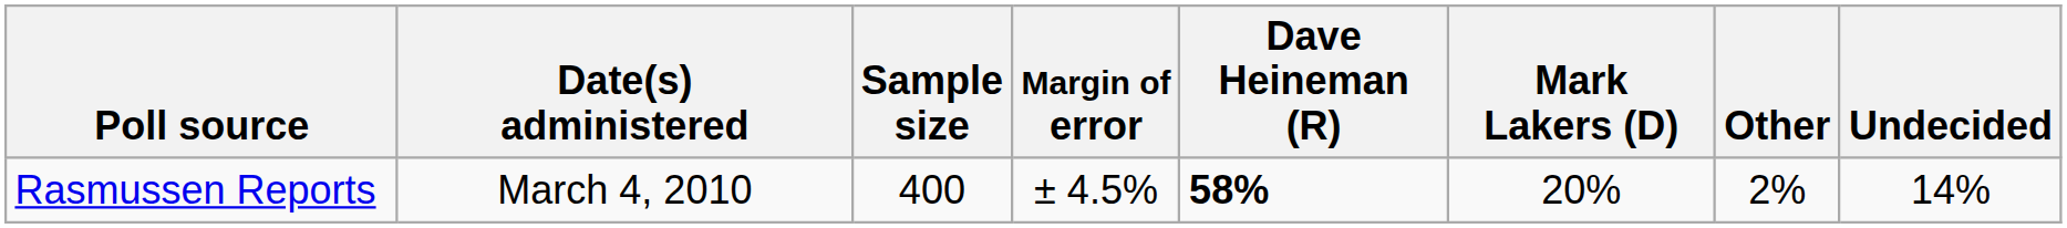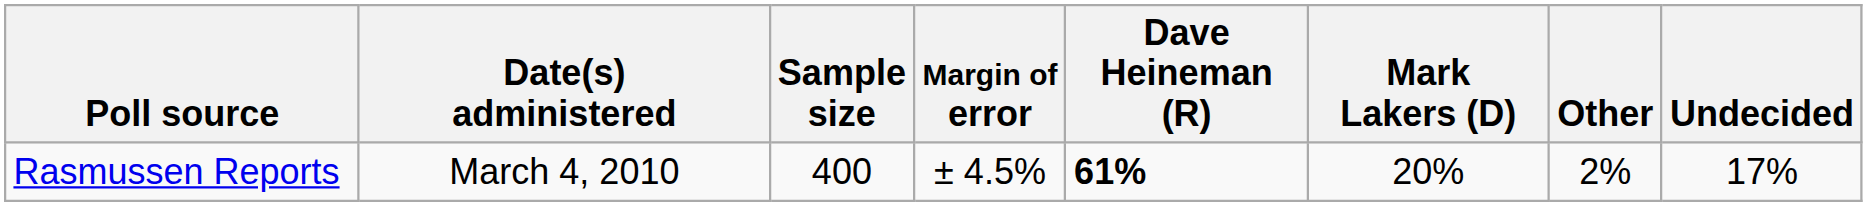 <table class="wikitable">
 <tr valign= bottom>
 <th style="width:150px;">Poll source</th>
 <th style="width:175px;">Date(s)<br>administered</th>
 <th class=small>Sample<br>size</th>
 <th style="width:60px;"><small>Margin of</small><br>error</th>
 <th style="width:100px;">Dave<br>Heineman (R)</th>
 <th style="width:100px;">Mark<br>Lakers (D)</th>
 <th>Other</th>
 <th>Undecided</th>
 </tr>
 <tr>
 <td><a href='#'>Rasmussen Reports</a></td>
 <td align=center>March 4, 2010</td>
 <td align=center>400</td>
 <td align=center>± 4.5%</td>
-<td><strong>58%</strong></td>
+<td><strong>61%</strong></td>
 <td align=center>20%</td>
 <td align=center>2%</td>
-<td align=center>14%</td>
+<td align=center>17%</td>
 </tr>
 </table>
